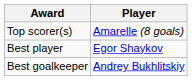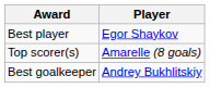 <table class="wikitable" style="text-align: center; font-size: 100%;">
 <tr>
 <th>Award</th>
 <th>Player</th>
 </tr>
 <tr align=left>
+<td>Best player</td>
+<td> <a href='#'>Egor Shaykov</a></td>
+</tr>
+<tr align=left>
 <td>Top scorer(s)</td>
 <td> <a href='#'>Amarelle</a> <em>(8 goals)</em></td>
-</tr>
-<tr align=left>
-<td>Best player</td>
-<td> <a href='#'>Egor Shaykov</a></td>
 </tr>
 <tr align=left>
 <td>Best goalkeeper</td>
 <td> <a href='#'>Andrey Bukhlitskiy</a></td>
 </tr>
 </table>
